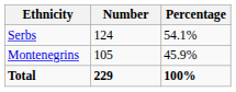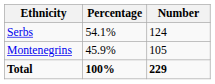 <table class="wikitable">
 <tr>
 <th width="100px">Ethnicity</th>
+<th width="80px">Percentage</th>
 <th width="80px">Number</th>
-<th width="80px">Percentage</th>
 </tr>
 <tr>
 <td><a href='#'>Serbs</a></td>
+<td>54.1%</td>
 <td>124</td>
-<td>54.1%</td>
 </tr>
 <tr>
 <td><a href='#'>Montenegrins</a></td>
+<td>45.9%</td>
 <td>105</td>
-<td>45.9%</td>
 </tr>
 <tr>
 <td><strong>Total</strong></td>
+<td><strong>100%</strong></td>
 <td><strong>229</strong></td>
-<td><strong>100%</strong></td>
 </tr>
 </table>
